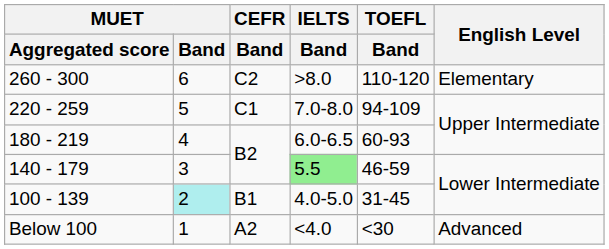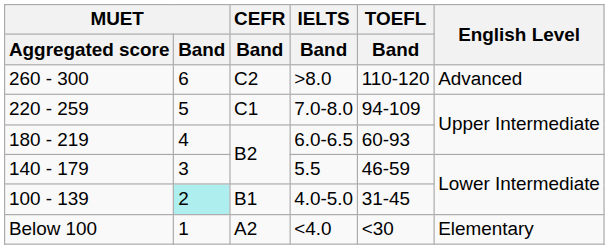 <table class="wikitable">
 <tr>
 <th colspan="2">MUET</th>
 <th>CEFR</th>
 <th>IELTS</th>
 <th>TOEFL</th>
 <th rowspan="2">English Level</th>
 </tr>
 <tr>
 <th>Aggregated score</th>
 <th>Band</th>
 <th>Band</th>
 <th>Band</th>
 <th>Band</th>
 </tr>
 <tr>
 <td>260 - 300</td>
 <td>6</td>
 <td>C2</td>
 <td>>8.0</td>
 <td>110-120</td>
-<td>Elementary</td>
+<td>Advanced</td>
 </tr>
 <tr>
 <td>220 - 259</td>
 <td>5</td>
 <td>C1</td>
 <td>7.0-8.0</td>
 <td>94-109</td>
 <td rowspan="2">Upper Intermediate</td>
 </tr>
 <tr>
 <td>180 - 219</td>
 <td>4</td>
 <td rowspan="2">B2</td>
 <td>6.0-6.5</td>
 <td>60-93</td>
 </tr>
 <tr>
 <td>140 - 179</td>
 <td>3</td>
-<td style="background: lightgreen;">5.5</td>
+<td>5.5</td>
 <td>46-59</td>
 <td rowspan="2">Lower Intermediate</td>
 </tr>
 <tr>
 <td>100 - 139</td>
 <td style="background: paleturquoise;">2</td>
 <td>B1</td>
 <td>4.0-5.0</td>
 <td>31-45</td>
 </tr>
 <tr>
 <td>Below 100</td>
 <td>1</td>
 <td>A2</td>
 <td><4.0</td>
 <td><30</td>
-<td>Advanced</td>
+<td>Elementary</td>
 </tr>
 </table>
